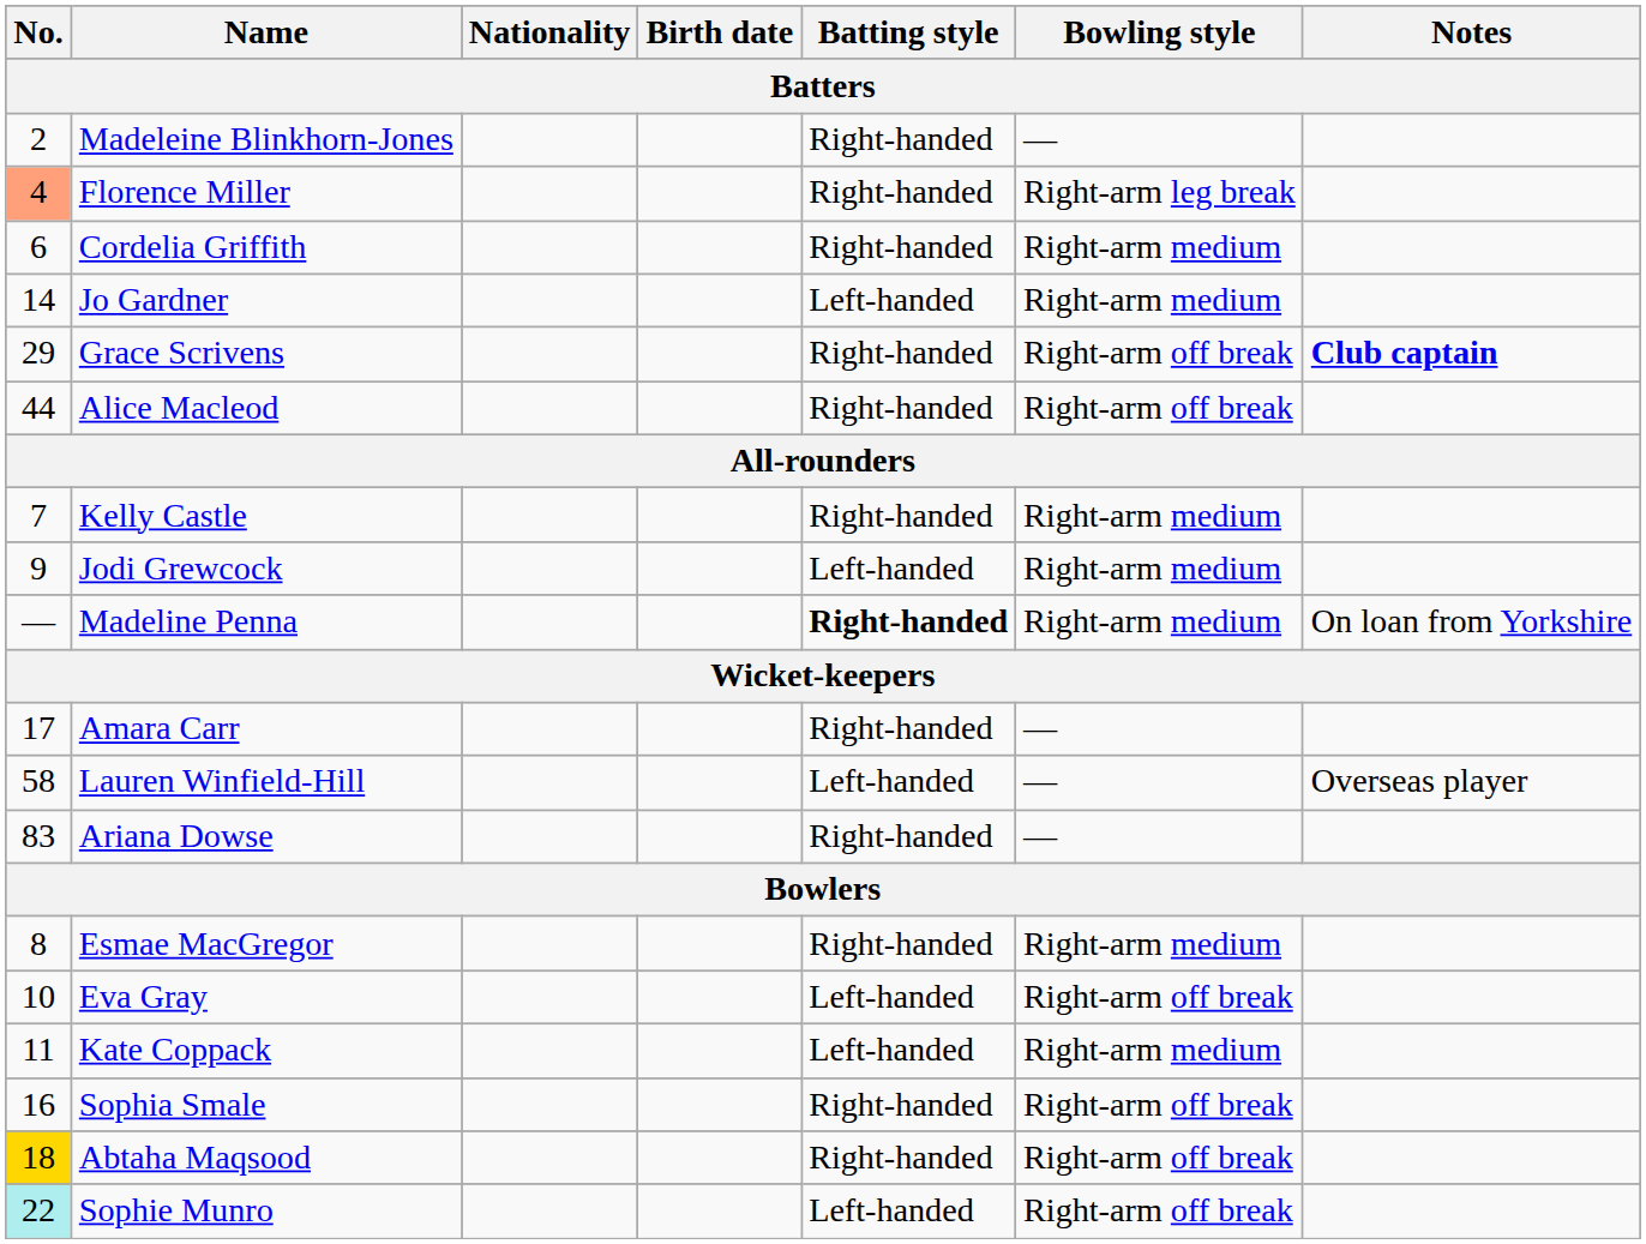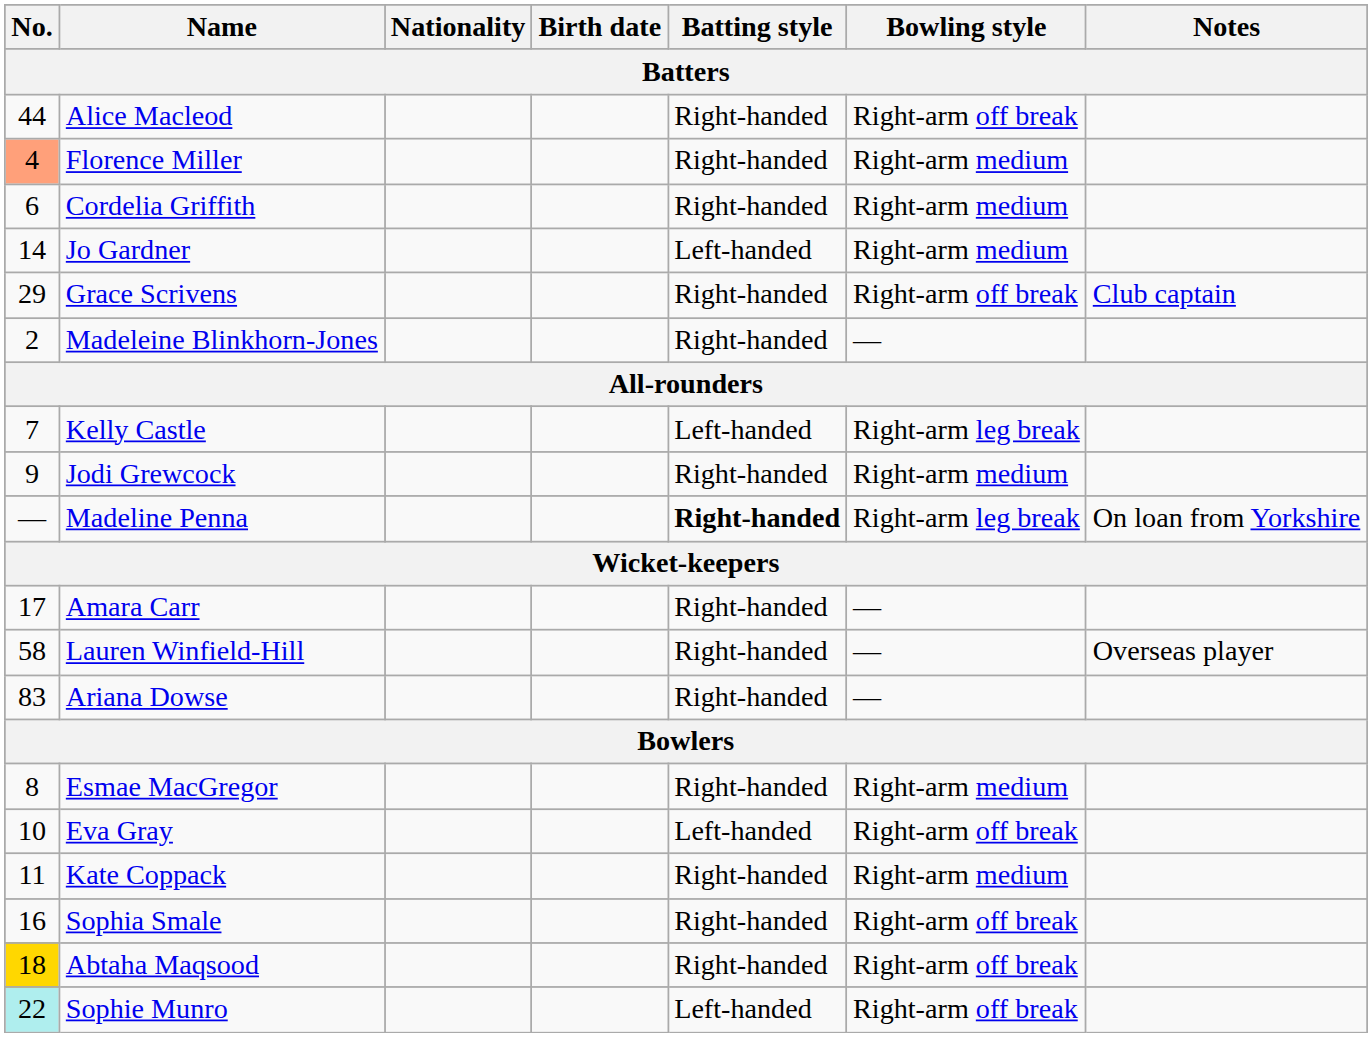 <table class="wikitable">
 <tr>
 <th>No.</th>
 <th>Name</th>
 <th>Nationality</th>
 <th>Birth date</th>
 <th>Batting style</th>
 <th>Bowling style</th>
 <th>Notes</th>
 </tr>
 <tr>
 <th colspan="7">Batters</th>
 </tr>
 <tr>
-<td style="text-align:center">2</td>
-<td><a href='#'>Madeleine Blinkhorn-Jones</a></td>
+<td style="text-align:center">44</td>
+<td><a href='#'>Alice Macleod</a></td>
 <td></td>
 <td></td>
 <td>Right-handed</td>
-<td>—</td>
+<td>Right-arm <a href='#'>off break</a></td>
 <td></td>
 </tr>
 <tr>
 <td style="background: lightsalmon; text-align:center">4</td>
 <td><a href='#'>Florence Miller</a></td>
 <td></td>
 <td></td>
 <td>Right-handed</td>
-<td>Right-arm <a href='#'>leg break</a></td>
+<td>Right-arm <a href='#'>medium</a></td>
 <td></td>
 </tr>
 <tr>
 <td style="text-align:center">6</td>
 <td><a href='#'>Cordelia Griffith</a></td>
 <td></td>
 <td></td>
 <td>Right-handed</td>
 <td>Right-arm <a href='#'>medium</a></td>
 <td></td>
 </tr>
 <tr>
 <td style="text-align:center">14</td>
 <td><a href='#'>Jo Gardner</a></td>
 <td></td>
 <td></td>
 <td>Left-handed</td>
 <td>Right-arm <a href='#'>medium</a></td>
 <td></td>
 </tr>
 <tr>
 <td style="text-align:center">29</td>
 <td><a href='#'>Grace Scrivens</a></td>
 <td></td>
 <td></td>
 <td>Right-handed</td>
 <td>Right-arm <a href='#'>off break</a></td>
-<td><strong><a href='#'>Club captain</a></strong></td>
+<td><a href='#'>Club captain</a></td>
 </tr>
 <tr>
-<td style="text-align:center">44</td>
-<td><a href='#'>Alice Macleod</a></td>
+<td style="text-align:center">2</td>
+<td><a href='#'>Madeleine Blinkhorn-Jones</a></td>
 <td></td>
 <td></td>
 <td>Right-handed</td>
-<td>Right-arm <a href='#'>off break</a></td>
+<td>—</td>
 <td></td>
 </tr>
 <tr>
 <th colspan="7">All-rounders</th>
 </tr>
 <tr>
 <td style="text-align:center">7</td>
 <td><a href='#'>Kelly Castle</a></td>
 <td></td>
 <td></td>
-<td>Right-handed</td>
-<td>Right-arm <a href='#'>medium</a></td>
+<td>Left-handed</td>
+<td>Right-arm <a href='#'>leg break</a></td>
 <td></td>
 </tr>
 <tr>
 <td style="text-align:center">9</td>
 <td><a href='#'>Jodi Grewcock</a></td>
 <td></td>
 <td></td>
-<td>Left-handed</td>
+<td>Right-handed</td>
 <td>Right-arm <a href='#'>medium</a></td>
 <td></td>
 </tr>
 <tr>
 <td style="text-align:center">—</td>
 <td><a href='#'>Madeline Penna</a></td>
 <td></td>
 <td></td>
 <td><strong>Right-handed</strong></td>
-<td>Right-arm <a href='#'>medium</a></td>
+<td>Right-arm <a href='#'>leg break</a></td>
 <td>On loan from <a href='#'>Yorkshire</a></td>
 </tr>
 <tr>
 <th colspan="7">Wicket-keepers</th>
 </tr>
 <tr>
 <td style="text-align:center">17</td>
 <td><a href='#'>Amara Carr</a></td>
 <td></td>
 <td></td>
 <td>Right-handed</td>
 <td>—</td>
 <td></td>
 </tr>
 <tr>
 <td style="text-align:center">58</td>
 <td><a href='#'>Lauren Winfield-Hill</a> </td>
 <td></td>
 <td></td>
-<td>Left-handed</td>
+<td>Right-handed</td>
 <td>—</td>
 <td>Overseas player</td>
 </tr>
 <tr>
 <td style="text-align:center">83</td>
 <td><a href='#'>Ariana Dowse</a></td>
 <td></td>
 <td></td>
 <td>Right-handed</td>
 <td>—</td>
 <td></td>
 </tr>
 <tr>
 <th colspan="7">Bowlers</th>
 </tr>
 <tr>
 <td style="text-align:center">8</td>
 <td><a href='#'>Esmae MacGregor</a></td>
 <td></td>
 <td></td>
 <td>Right-handed</td>
 <td>Right-arm <a href='#'>medium</a></td>
 <td></td>
 </tr>
 <tr>
 <td style="text-align:center">10</td>
 <td><a href='#'>Eva Gray</a></td>
 <td></td>
 <td></td>
 <td>Left-handed</td>
 <td>Right-arm <a href='#'>off break</a></td>
 <td></td>
 </tr>
 <tr>
 <td style="text-align:center">11</td>
 <td><a href='#'>Kate Coppack</a></td>
 <td></td>
 <td></td>
-<td>Left-handed</td>
+<td>Right-handed</td>
 <td>Right-arm <a href='#'>medium</a></td>
 <td></td>
 </tr>
 <tr>
 <td style="text-align:center">16</td>
 <td><a href='#'>Sophia Smale</a></td>
 <td></td>
 <td></td>
 <td>Right-handed</td>
 <td>Right-arm <a href='#'>off break</a></td>
 <td></td>
 </tr>
 <tr>
 <td style="background: gold; text-align:center">18</td>
 <td><a href='#'>Abtaha Maqsood</a> </td>
 <td></td>
 <td></td>
 <td>Right-handed</td>
 <td>Right-arm <a href='#'>off break</a></td>
 <td></td>
 </tr>
 <tr>
 <td style="background: paleturquoise; text-align:center">22</td>
 <td><a href='#'>Sophie Munro</a></td>
 <td></td>
 <td></td>
 <td>Left-handed</td>
 <td>Right-arm <a href='#'>off break</a></td>
 <td></td>
 </tr>
 </table>
